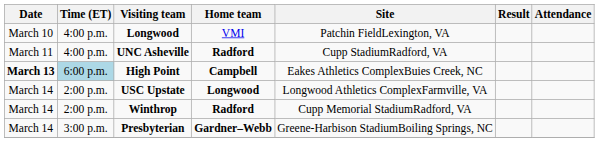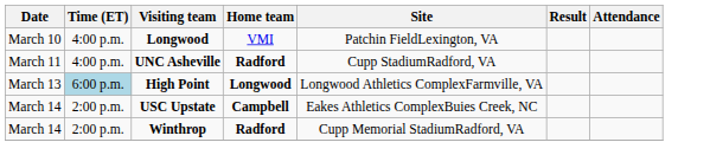 <table class="wikitable" style="font-size:95%; text-align: center;">
 <tr>
 <th>Date</th>
 <th>Time (ET)</th>
 <th>Visiting team</th>
 <th>Home team</th>
 <th>Site</th>
 <th>Result</th>
 <th>Attendance</th>
 </tr>
 <tr>
 <td>March 10</td>
 <td>4:00 p.m.</td>
 <td><strong>Longwood</strong></td>
 <td><a href='#'>VMI</a></td>
 <td>Patchin FieldLexington, VA</td>
 <td></td>
 <td></td>
 </tr>
 <tr>
 <td>March 11</td>
 <td>4:00 p.m.</td>
 <td><strong>UNC Asheville</strong></td>
 <td><strong>Radford</strong></td>
 <td>Cupp StadiumRadford, VA</td>
 <td></td>
 <td></td>
 </tr>
 <tr>
-<td><strong>March 13</strong></td>
+<td>March 13</td>
 <td style="background: lightblue;">6:00 p.m.</td>
 <td><strong>High Point</strong></td>
-<td><strong>Campbell</strong></td>
-<td>Eakes Athletics ComplexBuies Creek, NC</td>
+<td><strong>Longwood</strong></td>
+<td>Longwood Athletics ComplexFarmville, VA</td>
 <td></td>
 <td></td>
 </tr>
 <tr>
 <td>March 14</td>
 <td>2:00 p.m.</td>
 <td><strong>USC Upstate</strong></td>
-<td><strong>Longwood</strong></td>
-<td>Longwood Athletics ComplexFarmville, VA</td>
+<td><strong>Campbell</strong></td>
+<td>Eakes Athletics ComplexBuies Creek, NC</td>
 <td></td>
 <td></td>
 </tr>
 <tr>
 <td>March 14</td>
 <td>2:00 p.m.</td>
 <td><strong>Winthrop</strong></td>
 <td><strong>Radford</strong></td>
 <td>Cupp Memorial StadiumRadford, VA</td>
 <td></td>
 <td></td>
 </tr>
 <tr>
-<td>March 14</td>
-<td>3:00 p.m.</td>
-<td><strong>Presbyterian</strong></td>
-<td><strong>Gardner–Webb</strong></td>
-<td>Greene-Harbison StadiumBoiling Springs, NC</td>
-<td></td>
-<td></td>
-</tr>
-<tr>
 </tr>
 </table>
